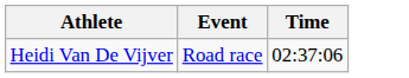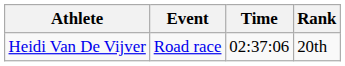 <table class=wikitable style="font-size:90%">
 <tr>
 <th>Athlete</th>
 <th>Event</th>
 <th>Time</th>
+<th>Rank</th>
 </tr>
 <tr>
 <td><a href='#'>Heidi Van De Vijver</a></td>
 <td><a href='#'>Road race</a></td>
 <td>02:37:06</td>
+<td>20th</td>
 </tr>
 </table>
